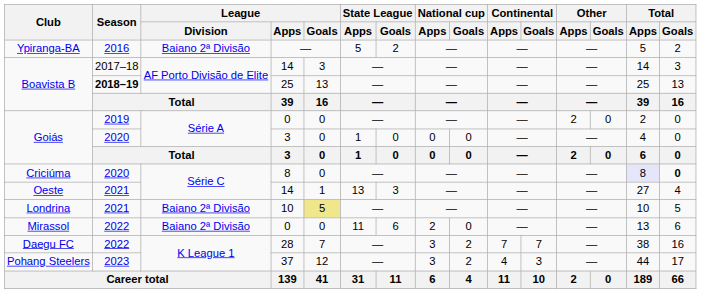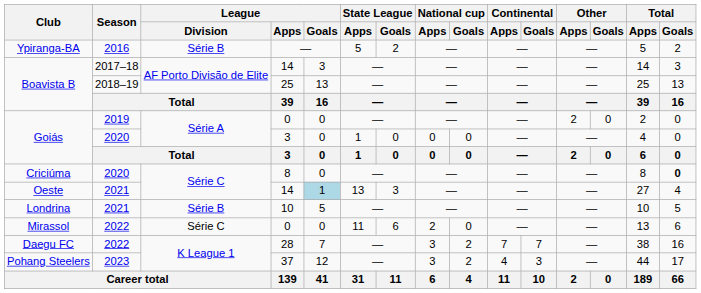 <table class="wikitable" style="text-align: center;">
 <tr>
 <th rowspan="2">Club</th>
 <th rowspan="2">Season</th>
 <th colspan="3">League</th>
 <th colspan="2">State League</th>
 <th colspan="2">National cup</th>
 <th colspan="2">Continental</th>
 <th colspan="2">Other</th>
 <th colspan="2">Total</th>
 </tr>
 <tr>
 <th>Division</th>
 <th>Apps</th>
 <th>Goals</th>
 <th>Apps</th>
 <th>Goals</th>
 <th>Apps</th>
 <th>Goals</th>
 <th>Apps</th>
 <th>Goals</th>
 <th>Apps</th>
 <th>Goals</th>
 <th>Apps</th>
 <th>Goals</th>
 </tr>
 <tr>
 <td><a href='#'>Ypiranga-BA</a></td>
 <td><a href='#'>2016</a></td>
-<td><a href='#'>Baiano 2ª Divisão</a></td>
+<td><a href='#'>Série B</a></td>
 <td colspan="2">—</td>
 <td>5</td>
 <td>2</td>
 <td colspan="2">—</td>
 <td colspan="2">—</td>
 <td colspan="2">—</td>
 <td>5</td>
 <td>2</td>
 </tr>
 <tr>
 <td rowspan="3"><a href='#'>Boavista B</a></td>
 <td>2017–18</td>
 <td rowspan="2"><a href='#'>AF Porto Divisão de Elite</a></td>
 <td>14</td>
 <td>3</td>
 <td colspan="2">—</td>
 <td colspan="2">—</td>
 <td colspan="2">—</td>
 <td colspan="2">—</td>
 <td>14</td>
 <td>3</td>
 </tr>
 <tr>
-<td><strong>2018–19</strong></td>
+<td>2018–19</td>
 <td>25</td>
 <td>13</td>
 <td colspan="2">—</td>
 <td colspan="2">—</td>
 <td colspan="2">—</td>
 <td colspan="2">—</td>
 <td>25</td>
 <td>13</td>
 </tr>
 <tr>
 <th colspan="2">Total</th>
 <th>39</th>
 <th>16</th>
 <th colspan="2">—</th>
 <th colspan="2">—</th>
 <th colspan="2">—</th>
 <th colspan="2">—</th>
 <th>39</th>
 <th>16</th>
 </tr>
 <tr>
 <td rowspan="3"><a href='#'>Goiás</a></td>
 <td><a href='#'>2019</a></td>
 <td rowspan="2"><a href='#'>Série A</a></td>
 <td>0</td>
 <td>0</td>
 <td colspan="2">—</td>
 <td colspan="2">—</td>
 <td colspan="2">—</td>
 <td>2</td>
 <td>0</td>
 <td>2</td>
 <td>0</td>
 </tr>
 <tr>
 <td><a href='#'>2020</a></td>
 <td>3</td>
 <td>0</td>
 <td>1</td>
 <td>0</td>
 <td>0</td>
 <td>0</td>
 <td colspan="2">—</td>
 <td colspan="2">—</td>
 <td>4</td>
 <td>0</td>
 </tr>
 <tr>
 <th colspan="2">Total</th>
 <th>3</th>
 <th>0</th>
 <th>1</th>
 <th>0</th>
 <th>0</th>
 <th>0</th>
 <th colspan="2">—</th>
 <th>2</th>
 <th>0</th>
 <th>6</th>
 <th>0</th>
 </tr>
 <tr>
 <td><a href='#'>Criciúma</a></td>
 <td><a href='#'>2020</a></td>
 <td rowspan="2"><a href='#'>Série C</a></td>
 <td>8</td>
 <td>0</td>
 <td colspan="2">—</td>
 <td colspan="2">—</td>
 <td colspan="2">—</td>
 <td colspan="2">—</td>
-<td style="background: lavender;">8</td>
+<td>8</td>
 <td><strong>0</strong></td>
 </tr>
 <tr>
 <td><a href='#'>Oeste</a></td>
 <td><a href='#'>2021</a></td>
 <td>14</td>
-<td>1</td>
+<td style="background: lightblue;">1</td>
 <td>13</td>
 <td>3</td>
 <td colspan="2">—</td>
 <td colspan="2">—</td>
 <td colspan="2">—</td>
 <td>27</td>
 <td>4</td>
 </tr>
 <tr>
 <td><a href='#'>Londrina</a></td>
 <td><a href='#'>2021</a></td>
-<td><a href='#'>Baiano 2ª Divisão</a></td>
+<td><a href='#'>Série B</a></td>
 <td>10</td>
-<td style="background: khaki;">5</td>
+<td>5</td>
 <td colspan="2">—</td>
 <td colspan="2">—</td>
 <td colspan="2">—</td>
 <td colspan="2">—</td>
 <td>10</td>
 <td>5</td>
 </tr>
 <tr>
 <td><a href='#'>Mirassol</a></td>
 <td><a href='#'>2022</a></td>
-<td><a href='#'>Baiano 2ª Divisão</a></td>
+<td>Série C</td>
 <td>0</td>
 <td>0</td>
 <td>11</td>
 <td>6</td>
 <td>2</td>
 <td>0</td>
 <td colspan="2">—</td>
 <td colspan="2">—</td>
 <td>13</td>
 <td>6</td>
 </tr>
 <tr>
 <td><a href='#'>Daegu FC</a></td>
 <td><a href='#'>2022</a></td>
 <td rowspan="2"><a href='#'>K League 1</a></td>
 <td>28</td>
 <td>7</td>
 <td colspan="2">—</td>
 <td>3</td>
 <td>2</td>
 <td>7</td>
 <td>7</td>
 <td colspan="2">—</td>
 <td>38</td>
 <td>16</td>
 </tr>
 <tr>
 <td><a href='#'>Pohang Steelers</a></td>
 <td><a href='#'>2023</a></td>
 <td>37</td>
 <td>12</td>
 <td colspan="2">—</td>
 <td>3</td>
 <td>2</td>
 <td>4</td>
 <td>3</td>
 <td colspan="2">—</td>
 <td>44</td>
 <td>17</td>
 </tr>
 <tr>
 <th colspan="3">Career total</th>
 <th>139</th>
 <th>41</th>
 <th>31</th>
 <th>11</th>
 <th>6</th>
 <th>4</th>
 <th>11</th>
 <th>10</th>
 <th>2</th>
 <th>0</th>
 <th>189</th>
 <th>66</th>
 </tr>
 </table>
